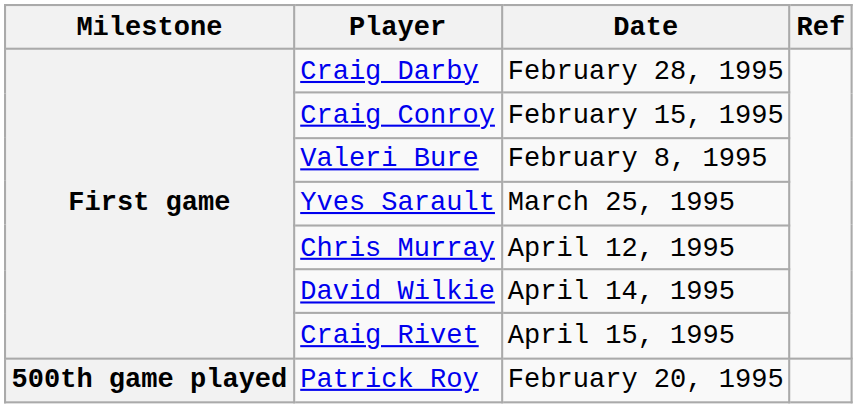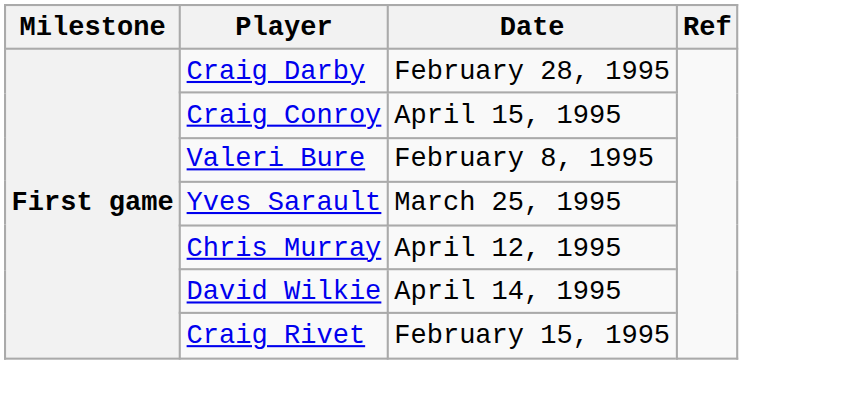 <table class="wikitable">
 <tr>
 <th scope="col">Milestone</th>
 <th scope="col">Player</th>
 <th scope="col">Date</th>
 <th scope="col">Ref</th>
 </tr>
 <tr>
 <th rowspan=7>First game</th>
 <td><a href='#'>Craig Darby</a></td>
 <td>February 28, 1995</td>
 <td rowspan=7></td>
 </tr>
 <tr>
 <td><a href='#'>Craig Conroy</a></td>
-<td>February 15, 1995</td>
+<td>April 15, 1995</td>
 </tr>
 <tr>
 <td><a href='#'>Valeri Bure</a></td>
 <td>February 8, 1995</td>
 </tr>
 <tr>
 <td><a href='#'>Yves Sarault</a></td>
 <td>March 25, 1995</td>
 </tr>
 <tr>
 <td><a href='#'>Chris Murray</a></td>
 <td>April 12, 1995</td>
 </tr>
 <tr>
 <td><a href='#'>David Wilkie</a></td>
 <td>April 14, 1995</td>
 </tr>
 <tr>
 <td><a href='#'>Craig Rivet</a></td>
-<td>April 15, 1995</td>
-</tr>
-<tr>
-<th>500th game played</th>
-<td><a href='#'>Patrick Roy</a></td>
-<td>February 20, 1995</td>
-<td></td>
+<td>February 15, 1995</td>
 </tr>
 </table>
